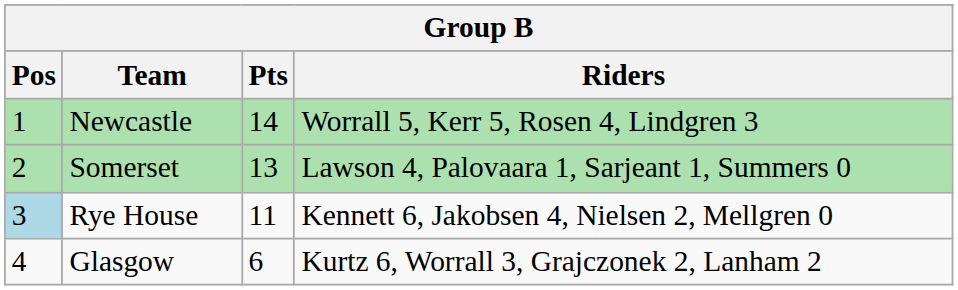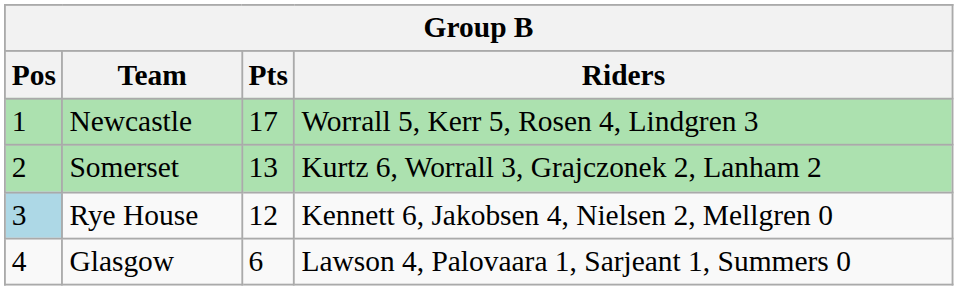 <table class="wikitable">
 <tr>
 <th colspan="4">Group B</th>
 </tr>
 <tr>
 <th width=20>Pos</th>
 <th width=90>Team</th>
 <th width=20>Pts</th>
 <th width=350>Riders</th>
 </tr>
 <tr style="background:#ACE1AF;">
 <td>1</td>
 <td align=left>Newcastle</td>
-<td>14</td>
+<td>17</td>
 <td>Worrall 5, Kerr 5, Rosen 4, Lindgren 3</td>
 </tr>
 <tr style="background:#ACE1AF;">
 <td>2</td>
 <td align=left>Somerset</td>
 <td>13</td>
-<td>Lawson 4, Palovaara 1, Sarjeant 1, Summers 0</td>
+<td>Kurtz 6, Worrall 3, Grajczonek 2, Lanham 2</td>
 </tr>
 <tr>
 <td style="background: lightblue;">3</td>
 <td align=left>Rye House</td>
-<td>11</td>
+<td>12</td>
 <td>Kennett 6, Jakobsen 4, Nielsen 2, Mellgren 0</td>
 </tr>
 <tr>
 <td>4</td>
 <td align=left>Glasgow</td>
 <td>6</td>
-<td>Kurtz 6, Worrall 3, Grajczonek 2, Lanham 2</td>
+<td>Lawson 4, Palovaara 1, Sarjeant 1, Summers 0</td>
 </tr>
 </table>
